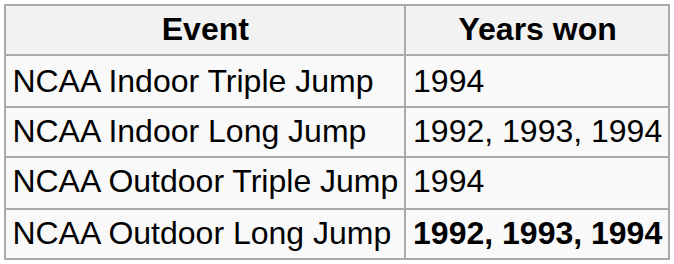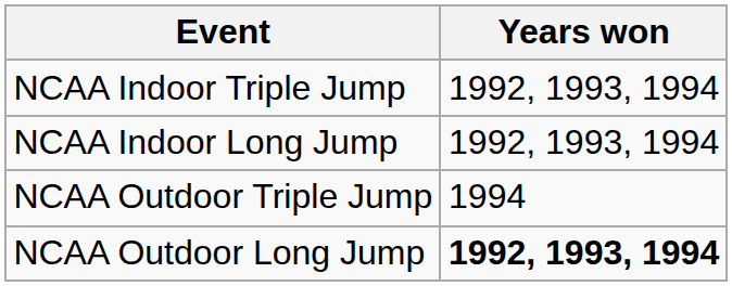 <table class=wikitable>
 <tr>
 <th>Event</th>
 <th>Years won</th>
 </tr>
 <tr>
 <td>NCAA Indoor Triple Jump</td>
-<td>1994</td>
+<td>1992, 1993, 1994</td>
 </tr>
 <tr>
 <td>NCAA Indoor Long Jump</td>
 <td>1992, 1993, 1994</td>
 </tr>
 <tr>
 <td>NCAA Outdoor Triple Jump</td>
 <td>1994</td>
 </tr>
 <tr>
 <td>NCAA Outdoor Long Jump</td>
 <td><strong>1992, 1993, 1994</strong></td>
 </tr>
 </table>
